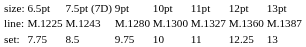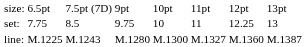 <table style="margin-left:40px;">
 <tr>
 <td>size:</td>
 <td>6.5pt</td>
 <td>7.5pt (7D)</td>
 <td>9pt</td>
 <td>10pt</td>
 <td>11pt</td>
 <td>12pt</td>
 <td>13pt</td>
 </tr>
 <tr>
+<td>set:</td>
+<td>7.75</td>
+<td>8.5</td>
+<td>9.75</td>
+<td>10</td>
+<td>11</td>
+<td>12.25</td>
+<td>13</td>
+</tr>
+<tr>
 <td>line:</td>
 <td>M.1225</td>
 <td>M.1243</td>
 <td>M.1280</td>
 <td>M.1300</td>
 <td>M.1327</td>
 <td>M.1360</td>
 <td>M.1387</td>
 </tr>
-<tr>
-<td>set:</td>
-<td>7.75</td>
-<td>8.5</td>
-<td>9.75</td>
-<td>10</td>
-<td>11</td>
-<td>12.25</td>
-<td>13</td>
-</tr>
 </table>
